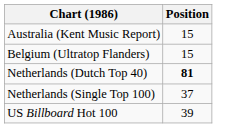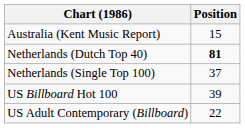 <table class="wikitable sortable">
 <tr>
 <th>Chart (1986)</th>
 <th>Position</th>
 </tr>
 <tr>
 <td>Australia (Kent Music Report)</td>
-<td style="text-align:center;">15</td>
-</tr>
-<tr>
-<td>Belgium (Ultratop Flanders)</td>
 <td style="text-align:center;">15</td>
 </tr>
 <tr>
 <td>Netherlands (Dutch Top 40)</td>
 <td style="text-align:center;"><strong>81</strong></td>
 </tr>
 <tr>
 <td>Netherlands (Single Top 100)</td>
 <td style="text-align:center;">37</td>
 </tr>
 <tr>
 <td>US <em>Billboard</em> Hot 100</td>
 <td style="text-align:center;">39</td>
 </tr>
+<tr>
+<td>US Adult Contemporary (<em>Billboard</em>)</td>
+<td style="text-align:center;">22</td>
+</tr>
 </table>
